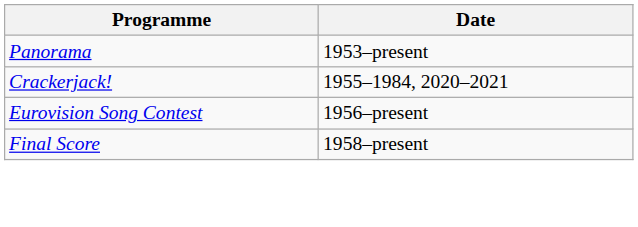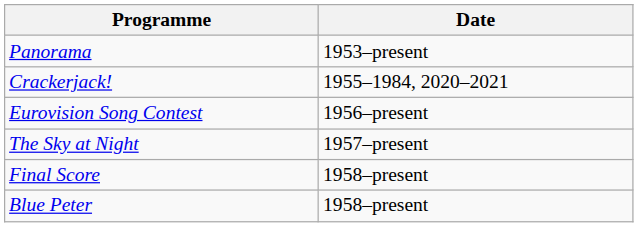 <table class="wikitable">
 <tr>
 <th width=250>Programme</th>
 <th width=250>Date</th>
 </tr>
 <tr>
 <td><em><a href='#'>Panorama</a></em></td>
 <td>1953–present</td>
 </tr>
 <tr>
 <td><em><a href='#'>Crackerjack!</a></em></td>
 <td>1955–1984, 2020–2021</td>
 </tr>
 <tr>
 <td><em><a href='#'>Eurovision Song Contest</a></em></td>
 <td>1956–present</td>
 </tr>
 <tr>
+<td><em><a href='#'>The Sky at Night</a></em></td>
+<td>1957–present</td>
+</tr>
+<tr>
 <td><em><a href='#'>Final Score</a></em></td>
 <td>1958–present</td>
 </tr>
+<tr>
+<td><em><a href='#'>Blue Peter</a></em></td>
+<td>1958–present</td>
+</tr>
 </table>
